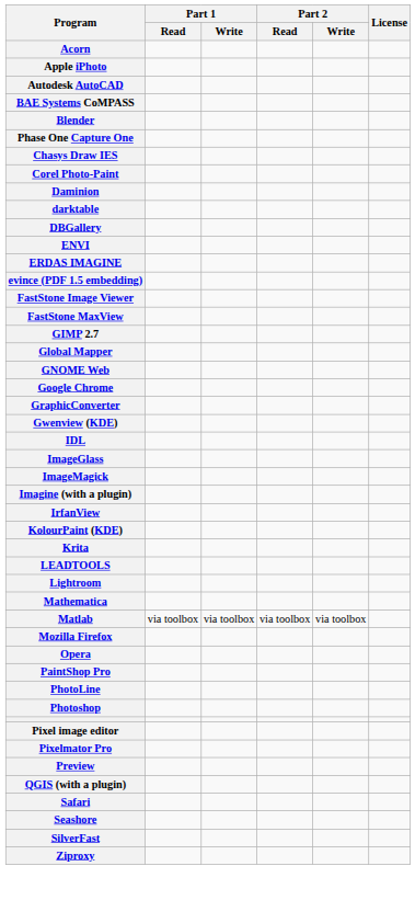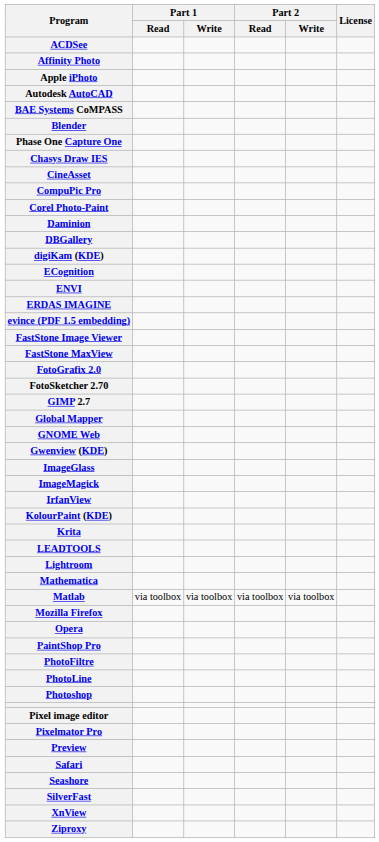 <table class="wikitable sortable" style="margin: 1em auto 1em auto">
 <tr>
 <th rowspan="2">Program</th>
 <th colspan="2">Part 1</th>
 <th colspan="2">Part 2</th>
 <th rowspan="2">License</th>
 </tr>
 <tr>
 <th>Read</th>
 <th>Write</th>
 <th>Read</th>
 <th>Write</th>
 </tr>
 <tr>
-<th><a href='#'>Acorn</a></th>
+<th><a href='#'>ACDSee</a></th>
+<td></td>
+<td></td>
+<td></td>
+<td></td>
+<td></td>
+</tr>
+<tr>
+<th><a href='#'>Affinity Photo</a> </th>
 <td></td>
 <td></td>
 <td></td>
 <td></td>
 <td></td>
 </tr>
 <tr>
 <th>Apple <a href='#'>iPhoto</a></th>
 <td></td>
 <td></td>
 <td></td>
 <td></td>
 <td></td>
 </tr>
 <tr>
 <th>Autodesk <a href='#'>AutoCAD</a></th>
 <td></td>
 <td></td>
 <td></td>
 <td></td>
 <td></td>
 </tr>
 <tr>
 <th><a href='#'>BAE Systems</a> CoMPASS</th>
 <td></td>
 <td></td>
 <td></td>
 <td></td>
 <td></td>
 </tr>
 <tr>
 <th><a href='#'>Blender</a></th>
 <td></td>
 <td></td>
 <td></td>
 <td></td>
 <td></td>
 </tr>
 <tr>
 <th>Phase One <a href='#'>Capture One</a></th>
 <td></td>
 <td></td>
 <td></td>
 <td></td>
 <td></td>
 </tr>
 <tr>
 <th><a href='#'>Chasys Draw IES</a></th>
 <td></td>
 <td></td>
 <td></td>
 <td></td>
 <td></td>
 </tr>
 <tr>
+<th><a href='#'>CineAsset</a></th>
+<td></td>
+<td></td>
+<td></td>
+<td></td>
+<td></td>
+</tr>
+<tr>
+<th><a href='#'>CompuPic Pro</a></th>
+<td></td>
+<td></td>
+<td></td>
+<td></td>
+<td></td>
+</tr>
+<tr>
 <th><a href='#'>Corel Photo-Paint</a></th>
 <td></td>
 <td></td>
 <td></td>
 <td></td>
 <td></td>
 </tr>
 <tr>
 <th><a href='#'>Daminion</a></th>
 <td></td>
 <td></td>
 <td></td>
 <td></td>
 <td></td>
 </tr>
 <tr>
-<th><a href='#'>darktable</a></th>
+<th><a href='#'>DBGallery</a></th>
 <td></td>
 <td></td>
 <td></td>
 <td></td>
 <td></td>
 </tr>
 <tr>
-<th><a href='#'>DBGallery</a></th>
+<th><a href='#'>digiKam</a> (<a href='#'>KDE</a>)</th>
+<td></td>
+<td></td>
+<td></td>
+<td></td>
+<td></td>
+</tr>
+<tr>
+<th><a href='#'>ECognition</a></th>
 <td></td>
 <td></td>
 <td></td>
 <td></td>
 <td></td>
 </tr>
 <tr>
 <th><a href='#'>ENVI</a></th>
 <td></td>
 <td></td>
 <td></td>
 <td></td>
 <td></td>
 </tr>
 <tr>
 <th><a href='#'>ERDAS IMAGINE</a></th>
 <td></td>
 <td></td>
 <td></td>
 <td></td>
 <td></td>
 </tr>
 <tr>
 <th><a href='#'>evince (PDF 1.5 embedding)</a></th>
 <td></td>
 <td></td>
 <td></td>
 <td></td>
 <td></td>
 </tr>
 <tr>
 <th><a href='#'>FastStone Image Viewer</a></th>
 <td></td>
 <td></td>
 <td></td>
 <td></td>
 <td></td>
 </tr>
 <tr>
 <th><a href='#'>FastStone MaxView</a></th>
 <td></td>
 <td></td>
 <td></td>
 <td></td>
 <td></td>
 </tr>
 <tr>
+<th><a href='#'>FotoGrafix 2.0</a></th>
+<td></td>
+<td></td>
+<td></td>
+<td></td>
+<td></td>
+</tr>
+<tr>
+<th>FotoSketcher 2.70</th>
+<td></td>
+<td></td>
+<td></td>
+<td></td>
+<td></td>
+</tr>
+<tr>
 <th><a href='#'>GIMP</a> 2.7</th>
 <td></td>
 <td></td>
 <td></td>
 <td></td>
 <td></td>
 </tr>
 <tr>
 <th><a href='#'>Global Mapper</a></th>
 <td></td>
 <td></td>
 <td></td>
 <td></td>
 <td></td>
 </tr>
 <tr>
 <th><a href='#'>GNOME Web</a></th>
 <td></td>
 <td></td>
 <td></td>
 <td></td>
 <td></td>
 </tr>
 <tr>
-<th><a href='#'>Google Chrome</a></th>
-<td></td>
-<td></td>
-<td></td>
-<td></td>
-<td></td>
-</tr>
-<tr>
-<th><a href='#'>GraphicConverter</a></th>
-<td></td>
-<td></td>
-<td></td>
-<td></td>
-<td></td>
-</tr>
-<tr>
 <th><a href='#'>Gwenview</a> (<a href='#'>KDE</a>)</th>
-<td></td>
-<td></td>
-<td></td>
-<td></td>
-<td></td>
-</tr>
-<tr>
-<th><a href='#'>IDL</a></th>
 <td></td>
 <td></td>
 <td></td>
 <td></td>
 <td></td>
 </tr>
 <tr>
 <th><a href='#'>ImageGlass</a></th>
 <td></td>
 <td></td>
 <td></td>
 <td></td>
 <td></td>
 </tr>
 <tr>
 <th><a href='#'>ImageMagick</a></th>
-<td></td>
-<td></td>
-<td></td>
-<td></td>
-<td></td>
-</tr>
-<tr>
-<th><a href='#'>Imagine</a> (with a plugin)</th>
 <td></td>
 <td></td>
 <td></td>
 <td></td>
 <td></td>
 </tr>
 <tr>
 <th><a href='#'>IrfanView</a></th>
 <td></td>
 <td></td>
 <td></td>
 <td></td>
 <td></td>
 </tr>
 <tr>
 <th><a href='#'>KolourPaint</a> (<a href='#'>KDE</a>)</th>
 <td></td>
 <td></td>
 <td></td>
 <td></td>
 <td></td>
 </tr>
 <tr>
 <th><a href='#'>Krita</a></th>
 <td></td>
 <td></td>
 <td></td>
 <td></td>
 <td></td>
 </tr>
 <tr>
 <th><a href='#'>LEADTOOLS</a></th>
 <td></td>
 <td></td>
 <td></td>
 <td></td>
 <td></td>
 </tr>
 <tr>
 <th><a href='#'>Lightroom</a></th>
 <td></td>
 <td></td>
 <td></td>
 <td></td>
 <td></td>
 </tr>
 <tr>
 <th><a href='#'>Mathematica</a></th>
 <td></td>
 <td></td>
 <td></td>
 <td></td>
 <td></td>
 </tr>
 <tr>
 <th><a href='#'>Matlab</a></th>
 <td>via toolbox</td>
 <td>via toolbox</td>
 <td>via toolbox</td>
 <td>via toolbox</td>
 <td></td>
 </tr>
 <tr>
 <th><a href='#'>Mozilla Firefox</a></th>
 <td></td>
 <td></td>
 <td></td>
 <td></td>
 <td></td>
 </tr>
 <tr>
 <th><a href='#'>Opera</a></th>
 <td></td>
 <td></td>
 <td></td>
 <td></td>
 <td></td>
 </tr>
 <tr>
 <th><a href='#'>PaintShop Pro</a></th>
 <td></td>
 <td></td>
 <td></td>
 <td></td>
 <td></td>
 </tr>
 <tr>
+<th><a href='#'>PhotoFiltre</a></th>
+<td></td>
+<td></td>
+<td></td>
+<td></td>
+<td></td>
+</tr>
+<tr>
 <th><a href='#'>PhotoLine</a></th>
 <td></td>
 <td></td>
 <td></td>
 <td></td>
 <td></td>
 </tr>
 <tr>
 <th><a href='#'>Photoshop</a> </th>
 <td></td>
 <td></td>
 <td></td>
 <td></td>
 <td></td>
 </tr>
 <tr>
 <th></th>
 <td></td>
 <td></td>
 <td></td>
 <td></td>
 <td></td>
 </tr>
 <tr>
 <th>Pixel image editor</th>
 <td></td>
 <td></td>
 <td></td>
 <td></td>
 <td></td>
 </tr>
 <tr>
 <th><a href='#'>Pixelmator Pro</a></th>
 <td></td>
 <td></td>
 <td></td>
 <td></td>
 <td></td>
 </tr>
 <tr>
 <th><a href='#'>Preview</a>  </th>
 <td></td>
 <td></td>
 <td></td>
 <td></td>
 <td></td>
 </tr>
 <tr>
-<th><a href='#'>QGIS</a> (with a plugin)</th>
-<td></td>
-<td></td>
-<td></td>
-<td></td>
-<td></td>
-</tr>
-<tr>
 <th><a href='#'>Safari</a></th>
 <td></td>
 <td></td>
 <td></td>
 <td></td>
 <td></td>
 </tr>
 <tr>
 <th><a href='#'>Seashore</a></th>
 <td></td>
 <td></td>
 <td></td>
 <td></td>
 <td></td>
 </tr>
 <tr>
 <th><a href='#'>SilverFast</a></th>
 <td></td>
 <td></td>
 <td></td>
 <td></td>
 <td></td>
 </tr>
 <tr>
+<th><a href='#'>XnView</a></th>
+<td></td>
+<td></td>
+<td></td>
+<td></td>
+<td></td>
+</tr>
+<tr>
 <th><a href='#'>Ziproxy</a></th>
 <td></td>
 <td></td>
 <td></td>
 <td></td>
 <td></td>
 </tr>
 </table>
